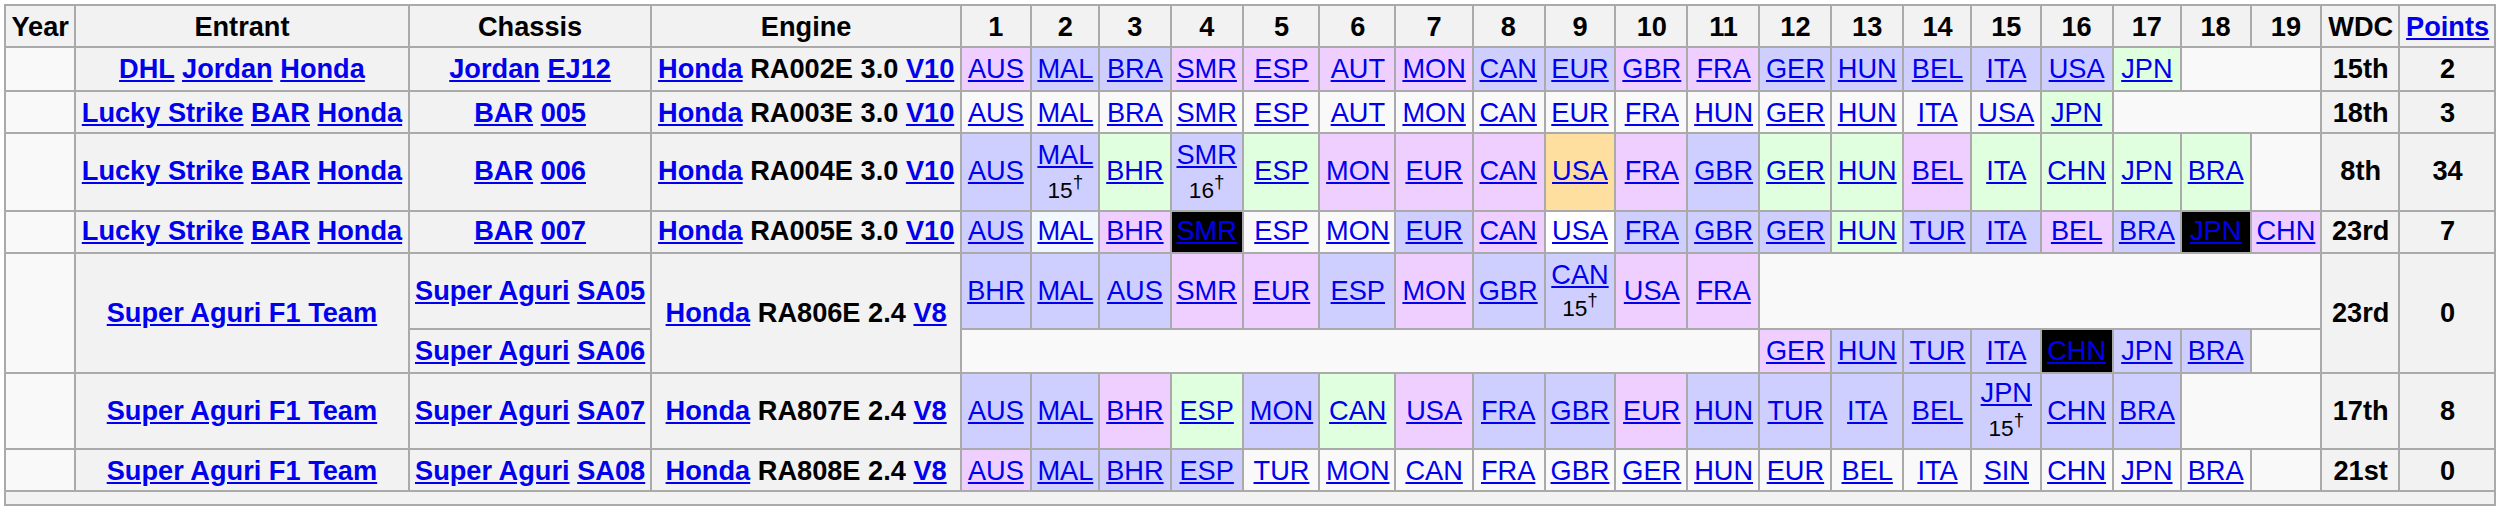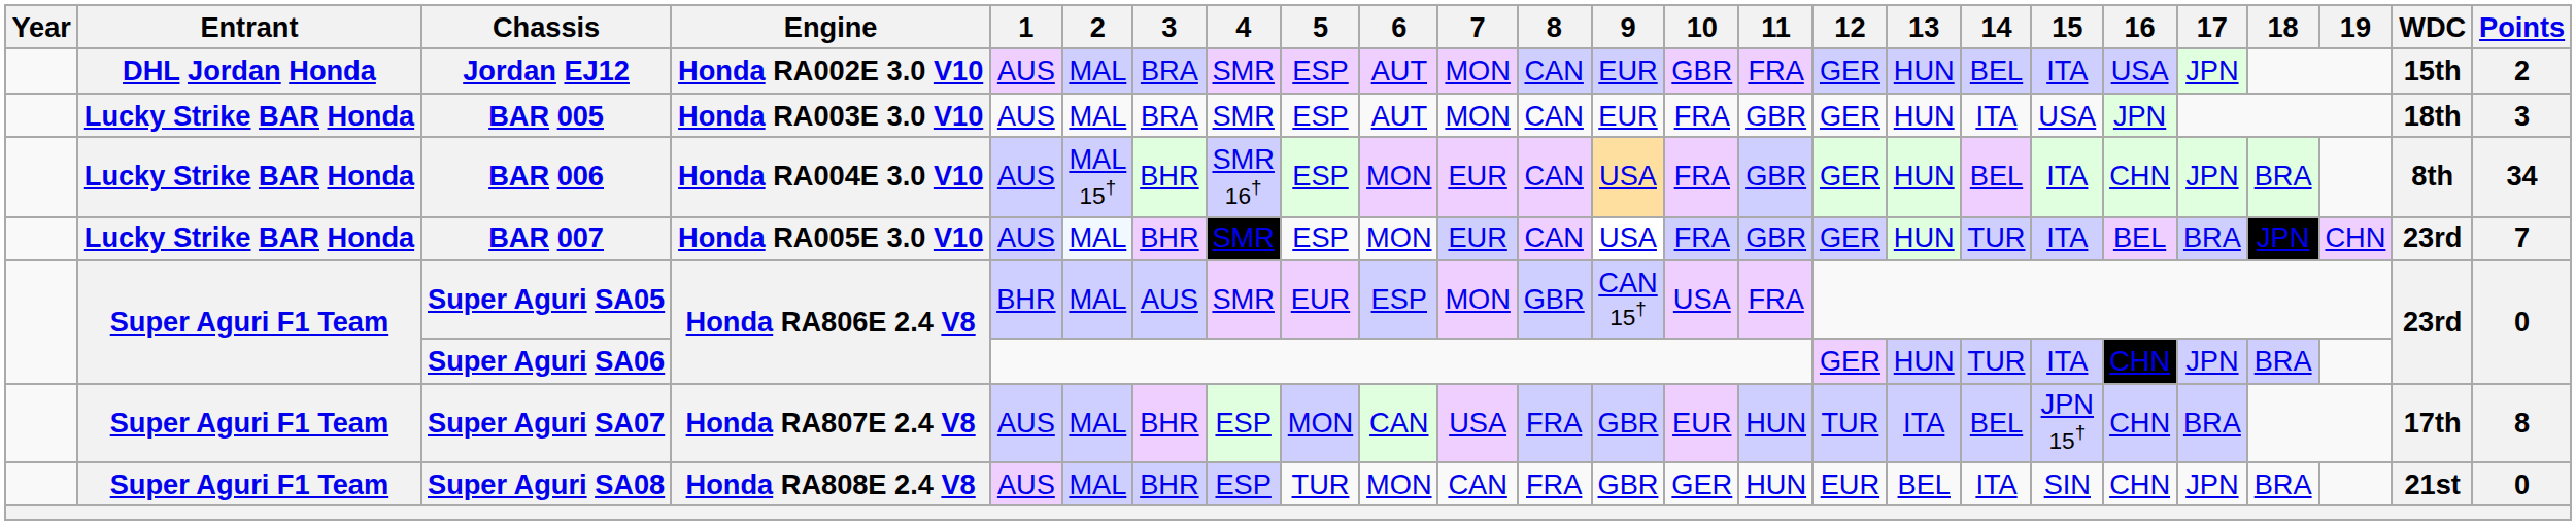 <table class="wikitable" style="text-align:center; font-size:85%">
 <tr>
 <th>Year</th>
 <th>Entrant</th>
 <th>Chassis</th>
 <th>Engine</th>
 <th>1</th>
 <th>2</th>
 <th>3</th>
 <th>4</th>
 <th>5</th>
 <th>6</th>
 <th>7</th>
 <th>8</th>
 <th>9</th>
 <th>10</th>
 <th>11</th>
 <th>12</th>
 <th>13</th>
 <th>14</th>
 <th>15</th>
 <th>16</th>
 <th>17</th>
 <th>18</th>
 <th>19</th>
 <th>WDC</th>
 <th><a href='#'>Points</a></th>
 </tr>
 <tr>
 <td></td>
 <th nowrap><a href='#'>DHL</a> <a href='#'>Jordan</a> <a href='#'>Honda</a></th>
 <th nowrap><a href='#'>Jordan</a> <a href='#'>EJ12</a></th>
 <th nowrap><a href='#'>Honda</a> RA002E 3.0 <a href='#'>V10</a></th>
 <td style="background:#EFCFFF;"><a href='#'>AUS</a><br></td>
 <td style="background:#CFCFFF;"><a href='#'>MAL</a><br></td>
 <td style="background:#CFCFFF;"><a href='#'>BRA</a><br></td>
 <td style="background:#EFCFFF;"><a href='#'>SMR</a><br></td>
 <td style="background:#EFCFFF;"><a href='#'>ESP</a><br></td>
 <td style="background:#EFCFFF;"><a href='#'>AUT</a><br></td>
 <td style="background:#EFCFFF;"><a href='#'>MON</a><br></td>
 <td style="background:#CFCFFF;"><a href='#'>CAN</a><br></td>
 <td style="background:#CFCFFF;"><a href='#'>EUR</a><br></td>
 <td style="background:#EFCFFF;"><a href='#'>GBR</a><br></td>
 <td style="background:#EFCFFF;"><a href='#'>FRA</a><br></td>
 <td style="background:#CFCFFF;"><a href='#'>GER</a><br></td>
 <td style="background:#CFCFFF;"><a href='#'>HUN</a><br></td>
 <td style="background:#CFCFFF;"><a href='#'>BEL</a><br></td>
 <td style="background:#CFCFFF;"><a href='#'>ITA</a><br></td>
 <td style="background:#CFCFFF;"><a href='#'>USA</a><br></td>
 <td style="background:#DFFFDF;"><a href='#'>JPN</a><br></td>
 <td colspan=2></td>
 <th>15th</th>
 <th>2</th>
 </tr>
 <tr>
 <td></td>
 <th nowrap><a href='#'>Lucky Strike</a> <a href='#'>BAR</a> <a href='#'>Honda</a></th>
 <th nowrap><a href='#'>BAR</a> <a href='#'>005</a></th>
 <th nowrap><a href='#'>Honda</a> RA003E 3.0 <a href='#'>V10</a></th>
 <td><a href='#'>AUS</a></td>
 <td><a href='#'>MAL</a></td>
 <td><a href='#'>BRA</a></td>
 <td><a href='#'>SMR</a></td>
 <td><a href='#'>ESP</a></td>
 <td><a href='#'>AUT</a></td>
 <td><a href='#'>MON</a></td>
 <td><a href='#'>CAN</a></td>
 <td><a href='#'>EUR</a></td>
 <td><a href='#'>FRA</a></td>
-<td><a href='#'>HUN</a></td>
+<td><a href='#'>GBR</a></td>
 <td><a href='#'>GER</a></td>
 <td><a href='#'>HUN</a></td>
 <td><a href='#'>ITA</a></td>
 <td><a href='#'>USA</a></td>
 <td style="background:#DFFFDF;"><a href='#'>JPN</a><br></td>
 <td colspan=3></td>
 <th>18th</th>
 <th>3</th>
 </tr>
 <tr>
 <td></td>
 <th nowrap><a href='#'>Lucky Strike</a> <a href='#'>BAR</a> <a href='#'>Honda</a></th>
 <th nowrap><a href='#'>BAR</a> <a href='#'>006</a></th>
 <th nowrap><a href='#'>Honda</a> RA004E 3.0 <a href='#'>V10</a></th>
 <td style="background:#CFCFFF;"><a href='#'>AUS</a><br></td>
 <td style="background:#CFCFFF;"><a href='#'>MAL</a><br><small>15<sup>†</sup></small></td>
 <td style="background:#DFFFDF;"><a href='#'>BHR</a><br></td>
 <td style="background:#CFCFFF;"><a href='#'>SMR</a><br><small>16<sup>†</sup></small></td>
 <td style="background:#DFFFDF;"><a href='#'>ESP</a><br></td>
 <td style="background:#EFCFFF;"><a href='#'>MON</a><br></td>
 <td style="background:#EFCFFF;"><a href='#'>EUR</a><br></td>
 <td style="background:#EFCFFF;"><a href='#'>CAN</a><br></td>
 <td style="background:#FFDF9F;"><a href='#'>USA</a><br></td>
 <td style="background:#EFCFFF;"><a href='#'>FRA</a><br></td>
 <td style="background:#CFCFFF;"><a href='#'>GBR</a><br></td>
 <td style="background:#DFFFDF;"><a href='#'>GER</a><br></td>
 <td style="background:#DFFFDF;"><a href='#'>HUN</a><br></td>
 <td style="background:#EFCFFF;"><a href='#'>BEL</a><br></td>
 <td style="background:#DFFFDF;"><a href='#'>ITA</a><br></td>
 <td style="background:#DFFFDF;"><a href='#'>CHN</a><br></td>
 <td style="background:#DFFFDF;"><a href='#'>JPN</a><br></td>
 <td style="background:#DFFFDF;"><a href='#'>BRA</a><br></td>
 <td></td>
 <th>8th</th>
 <th>34</th>
 </tr>
 <tr>
 <td></td>
 <th nowrap><a href='#'>Lucky Strike</a> <a href='#'>BAR</a> <a href='#'>Honda</a></th>
 <th nowrap><a href='#'>BAR</a> <a href='#'>007</a></th>
 <th nowrap><a href='#'>Honda</a> RA005E 3.0 <a href='#'>V10</a></th>
 <td style="background:#CFCFFF;"><a href='#'>AUS</a><br></td>
 <td style="background:#F1F8FF;"><a href='#'>MAL</a><br></td>
 <td style="background:#EFCFFF;"><a href='#'>BHR</a><br></td>
 <td style="background:#000000; color:white"><a href='#'><span>SMR</span></a><br></td>
 <td><a href='#'>ESP</a></td>
 <td><a href='#'>MON</a></td>
 <td style="background:#CFCFFF;"><a href='#'>EUR</a><br></td>
 <td style="background:#EFCFFF;"><a href='#'>CAN</a><br></td>
 <td style="background:#FFFFFF;"><a href='#'>USA</a><br></td>
 <td style="background:#CFCFFF;"><a href='#'>FRA</a><br></td>
 <td style="background:#CFCFFF;"><a href='#'>GBR</a><br></td>
 <td style="background:#CFCFFF;"><a href='#'>GER</a><br></td>
 <td style="background:#DFFFDF;"><a href='#'>HUN</a><br></td>
 <td style="background:#CFCFFF;"><a href='#'>TUR</a><br></td>
 <td style="background:#CFCFFF;"><a href='#'>ITA</a><br></td>
 <td style="background:#EFCFFF;"><a href='#'>BEL</a><br></td>
 <td style="background:#CFCFFF;"><a href='#'>BRA</a><br></td>
 <td style="background:#000000; color:white"><a href='#'><span>JPN</span></a><br></td>
 <td style="background:#EFCFFF;"><a href='#'>CHN</a><br></td>
 <th>23rd</th>
 <th>7</th>
 </tr>
 <tr>
 <td rowspan=2></td>
 <th rowspan=2 nowrap><a href='#'>Super Aguri F1 Team</a></th>
 <th nowrap><a href='#'>Super Aguri</a> <a href='#'>SA05</a></th>
 <th rowspan=2 nowrap><a href='#'>Honda</a> RA806E 2.4 <a href='#'>V8</a></th>
 <td style="background:#CFCFFF;"><a href='#'>BHR</a><br></td>
 <td style="background:#CFCFFF;"><a href='#'>MAL</a><br></td>
 <td style="background:#CFCFFF;"><a href='#'>AUS</a><br></td>
 <td style="background:#EFCFFF;"><a href='#'>SMR</a><br></td>
 <td style="background:#EFCFFF;"><a href='#'>EUR</a><br></td>
 <td style="background:#CFCFFF;"><a href='#'>ESP</a><br></td>
 <td style="background:#EFCFFF;"><a href='#'>MON</a><br></td>
 <td style="background:#CFCFFF;"><a href='#'>GBR</a><br></td>
 <td style="background:#CFCFFF;"><a href='#'>CAN</a><br><small>15<sup>†</sup></small></td>
 <td style="background:#EFCFFF;"><a href='#'>USA</a><br></td>
 <td style="background:#EFCFFF;"><a href='#'>FRA</a><br></td>
 <td colspan=8></td>
 <th rowspan=2>23rd</th>
 <th rowspan=2>0</th>
 </tr>
 <tr>
 <th nowrap><a href='#'>Super Aguri</a> <a href='#'>SA06</a></th>
 <td colspan=11></td>
 <td style="background:#EFCFFF;"><a href='#'>GER</a><br></td>
 <td style="background:#CFCFFF;"><a href='#'>HUN</a><br></td>
 <td style="background:#CFCFFF;"><a href='#'>TUR</a><br></td>
 <td style="background:#CFCFFF;"><a href='#'>ITA</a><br></td>
 <td style="background:#000000; color:white"><a href='#'><span>CHN</span></a><br></td>
 <td style="background:#CFCFFF;"><a href='#'>JPN</a><br></td>
 <td style="background:#CFCFFF;"><a href='#'>BRA</a><br></td>
 <td></td>
 </tr>
 <tr>
 <td></td>
 <th nowrap><a href='#'>Super Aguri F1 Team</a></th>
 <th nowrap><a href='#'>Super Aguri</a> <a href='#'>SA07</a></th>
 <th nowrap><a href='#'>Honda</a> RA807E 2.4 <a href='#'>V8</a></th>
 <td style="background:#CFCFFF;"><a href='#'>AUS</a><br></td>
 <td style="background:#CFCFFF;"><a href='#'>MAL</a><br></td>
 <td style="background:#EFCFFF;"><a href='#'>BHR</a><br></td>
 <td style="background:#DFFFDF;"><a href='#'>ESP</a><br></td>
 <td style="background:#CFCFFF;"><a href='#'>MON</a><br></td>
 <td style="background:#DFFFDF;"><a href='#'>CAN</a><br></td>
 <td style="background:#EFCFFF;"><a href='#'>USA</a><br></td>
 <td style="background:#CFCFFF;"><a href='#'>FRA</a><br></td>
 <td style="background:#CFCFFF;"><a href='#'>GBR</a><br></td>
 <td style="background:#EFCFFF;"><a href='#'>EUR</a><br></td>
 <td style="background:#CFCFFF;"><a href='#'>HUN</a><br></td>
 <td style="background:#CFCFFF;"><a href='#'>TUR</a><br></td>
 <td style="background:#CFCFFF;"><a href='#'>ITA</a><br></td>
 <td style="background:#CFCFFF;"><a href='#'>BEL</a><br></td>
 <td style="background:#CFCFFF;"><a href='#'>JPN</a><br><small>15<sup>†</sup></small></td>
 <td style="background:#CFCFFF;"><a href='#'>CHN</a><br></td>
 <td style="background:#CFCFFF;"><a href='#'>BRA</a><br></td>
 <td colspan=2></td>
 <th>17th</th>
 <th>8</th>
 </tr>
 <tr>
 <td></td>
 <th nowrap><a href='#'>Super Aguri F1 Team</a></th>
 <th nowrap><a href='#'>Super Aguri</a> <a href='#'>SA08</a></th>
 <th nowrap><a href='#'>Honda</a> RA808E 2.4 <a href='#'>V8</a></th>
 <td style="background:#EFCFFF;"><a href='#'>AUS</a><br></td>
 <td style="background:#CFCFFF;"><a href='#'>MAL</a><br></td>
 <td style="background:#CFCFFF;"><a href='#'>BHR</a><br></td>
 <td style="background:#CFCFFF;"><a href='#'>ESP</a><br></td>
 <td><a href='#'>TUR</a></td>
 <td><a href='#'>MON</a></td>
 <td><a href='#'>CAN</a></td>
 <td><a href='#'>FRA</a></td>
 <td><a href='#'>GBR</a></td>
 <td><a href='#'>GER</a></td>
 <td><a href='#'>HUN</a></td>
 <td><a href='#'>EUR</a></td>
 <td><a href='#'>BEL</a></td>
 <td><a href='#'>ITA</a></td>
 <td><a href='#'>SIN</a></td>
 <td><a href='#'>CHN</a></td>
 <td><a href='#'>JPN</a></td>
 <td><a href='#'>BRA</a></td>
 <td></td>
 <th>21st</th>
 <th>0</th>
 </tr>
 <tr>
 <th colspan="25"></th>
 </tr>
 </table>
